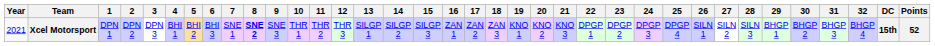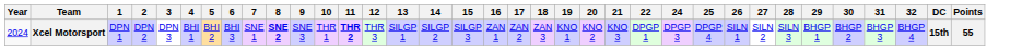 <table class="wikitable" style="text-align:center; font-size:85%">
 <tr>
 <th>Year</th>
 <th>Team</th>
 <th>1</th>
 <th>2</th>
 <th>3</th>
 <th>4</th>
 <th>5</th>
 <th>6</th>
 <th>7</th>
 <th>8</th>
 <th>9</th>
 <th>10</th>
 <th>11</th>
 <th>12</th>
 <th>13</th>
 <th>14</th>
 <th>15</th>
 <th>16</th>
 <th>17</th>
 <th>18</th>
 <th>19</th>
 <th>20</th>
 <th>21</th>
 <th>22</th>
-<th>23</th>
 <th>24</th>
 <th>25</th>
 <th>26</th>
 <th>27</th>
 <th>28</th>
 <th>29</th>
 <th>30</th>
 <th>31</th>
 <th>32</th>
 <th>DC</th>
 <th>Points</th>
 </tr>
 <tr>
-<td><a href='#'>2021</a></td>
+<td><a href='#'>2024</a></td>
 <th nowrap>Xcel Motorsport</th>
 <td style="background:#CFCFFF;"><a href='#'>DPN<br>1</a><br></td>
 <td style="background:#CFCFFF;"><a href='#'>DPN<br>2</a><br></td>
 <td style="background:#FFFFFF;"><a href='#'>DPN<br>3</a><br></td>
 <td style="background:#CFCFFF;"><a href='#'>BHI<br>1</a><br></td>
 <td style="background:#FFDF9F;"><a href='#'>BHI<br>2</a><br></td>
 <td style="background:#CFCFFF;"><a href='#'>BHI<br>3</a><br></td>
 <td style="background:#EFCFFF;"><a href='#'>SNE<br>1</a><br></td>
 <td style="background:#EFCFFF;"><strong><a href='#'>SNE<br>2</a><br></strong></td>
 <td style="background:#CFCFFF;"><a href='#'>SNE<br>3</a><br></td>
 <td style="background:#EFCFFF;"><a href='#'>THR<br>1</a><br></td>
-<td style="background:#EFCFFF;"><a href='#'>THR<br>2</a><br></td>
+<td style="background:#EFCFFF;"><strong><a href='#'>THR<br>2</a><br></strong></td>
 <td style="background:#DFFFDF;"><a href='#'>THR<br>3</a><br></td>
 <td style="background:#CFCFFF;"><a href='#'>SILGP<br>1</a><br></td>
 <td style="background:#CFCFFF;"><a href='#'>SILGP<br>2</a><br></td>
 <td style="background:#CFCFFF;"><a href='#'>SILGP<br>3</a><br></td>
 <td style="background:#CFCFFF;"><a href='#'>ZAN<br>1</a><br></td>
 <td style="background:#CFCFFF;"><a href='#'>ZAN<br>2</a><br></td>
 <td style="background:#EFCFFF;"><a href='#'>ZAN<br>3</a><br></td>
 <td style="background:#CFCFFF;"><a href='#'>KNO<br>1</a><br></td>
 <td style="background:#EFCFFF;"><a href='#'>KNO<br>2</a><br></td>
 <td style="background:#CFCFFF;"><a href='#'>KNO<br>3</a><br></td>
 <td style="background:#DFFFDD;"><a href='#'>DPGP<br>1</a><br></td>
-<td style="background:#DFFFDF;"><a href='#'>DPGP<br>2</a><br></td>
 <td style="background:#EFCFFF;"><a href='#'>DPGP<br>3</a><br></td>
 <td style="background:#CFCFFF;"><a href='#'>DPGP<br>4</a><br></td>
 <td style="background:#CFCFFF;"><a href='#'>SILN<br>1</a><br></td>
 <td style="background:#FFFFFF;"><a href='#'>SILN<br>2</a><br></td>
 <td style="background:#DFFFDF;"><a href='#'>SILN<br>3</a><br></td>
 <td style="background:#DFFFDF;"><a href='#'>BHGP<br>1</a><br></td>
 <td style="background:#CFCFFF;"><a href='#'>BHGP<br>2</a><br></td>
 <td style="background:#DFFFDF;"><a href='#'>BHGP<br>3</a><br></td>
 <td style="background:#CFCFFF;"><a href='#'>BHGP<br>4</a><br></td>
 <th>15th</th>
-<th>52</th>
+<th>55</th>
 </tr>
 </table>
